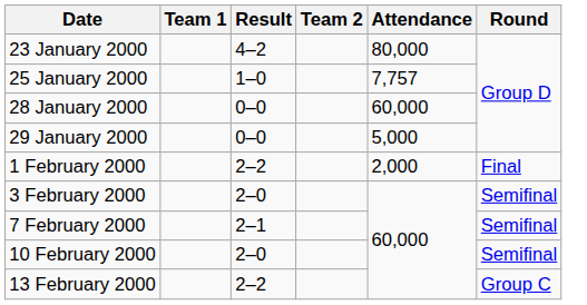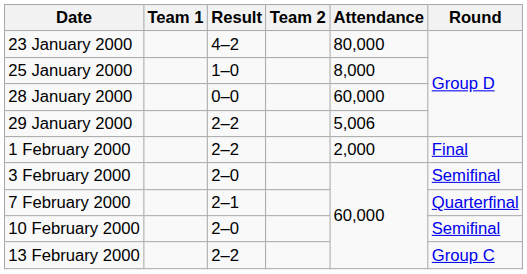 <table class="wikitable" style="text-align: left;">
 <tr>
 <th>Date</th>
 <th>Team 1</th>
 <th>Result</th>
 <th>Team 2</th>
 <th>Attendance</th>
 <th>Round</th>
 </tr>
 <tr>
 <td>23 January 2000</td>
 <td></td>
 <td>4–2</td>
 <td></td>
 <td>80,000</td>
 <td rowspan=4><a href='#'>Group D</a></td>
 </tr>
 <tr>
 <td>25 January 2000</td>
 <td></td>
 <td>1–0</td>
 <td></td>
-<td>7,757</td>
+<td>8,000</td>
 </tr>
 <tr>
 <td>28 January 2000</td>
 <td></td>
 <td>0–0</td>
 <td></td>
 <td>60,000</td>
 </tr>
 <tr>
 <td>29 January 2000</td>
 <td></td>
-<td>0–0</td>
+<td>2–2  </td>
 <td></td>
-<td>5,000</td>
+<td>5,006</td>
 </tr>
 <tr>
 <td>1 February 2000</td>
 <td></td>
 <td>2–2</td>
 <td></td>
 <td>2,000</td>
 <td><a href='#'>Final</a></td>
 </tr>
 <tr>
 <td>3 February 2000</td>
 <td></td>
 <td>2–0</td>
 <td></td>
 <td rowspan=4>60,000</td>
 <td><a href='#'>Semifinal</a></td>
 </tr>
 <tr>
 <td>7 February 2000</td>
 <td></td>
 <td>2–1 </td>
 <td></td>
-<td><a href='#'>Semifinal</a></td>
+<td><a href='#'>Quarterfinal</a></td>
 </tr>
 <tr>
 <td>10 February 2000</td>
 <td></td>
 <td>2–0</td>
 <td></td>
 <td><a href='#'>Semifinal</a></td>
 </tr>
 <tr>
 <td>13 February 2000</td>
 <td></td>
 <td>2–2  </td>
 <td></td>
 <td><a href='#'>Group C</a></td>
 </tr>
 </table>
